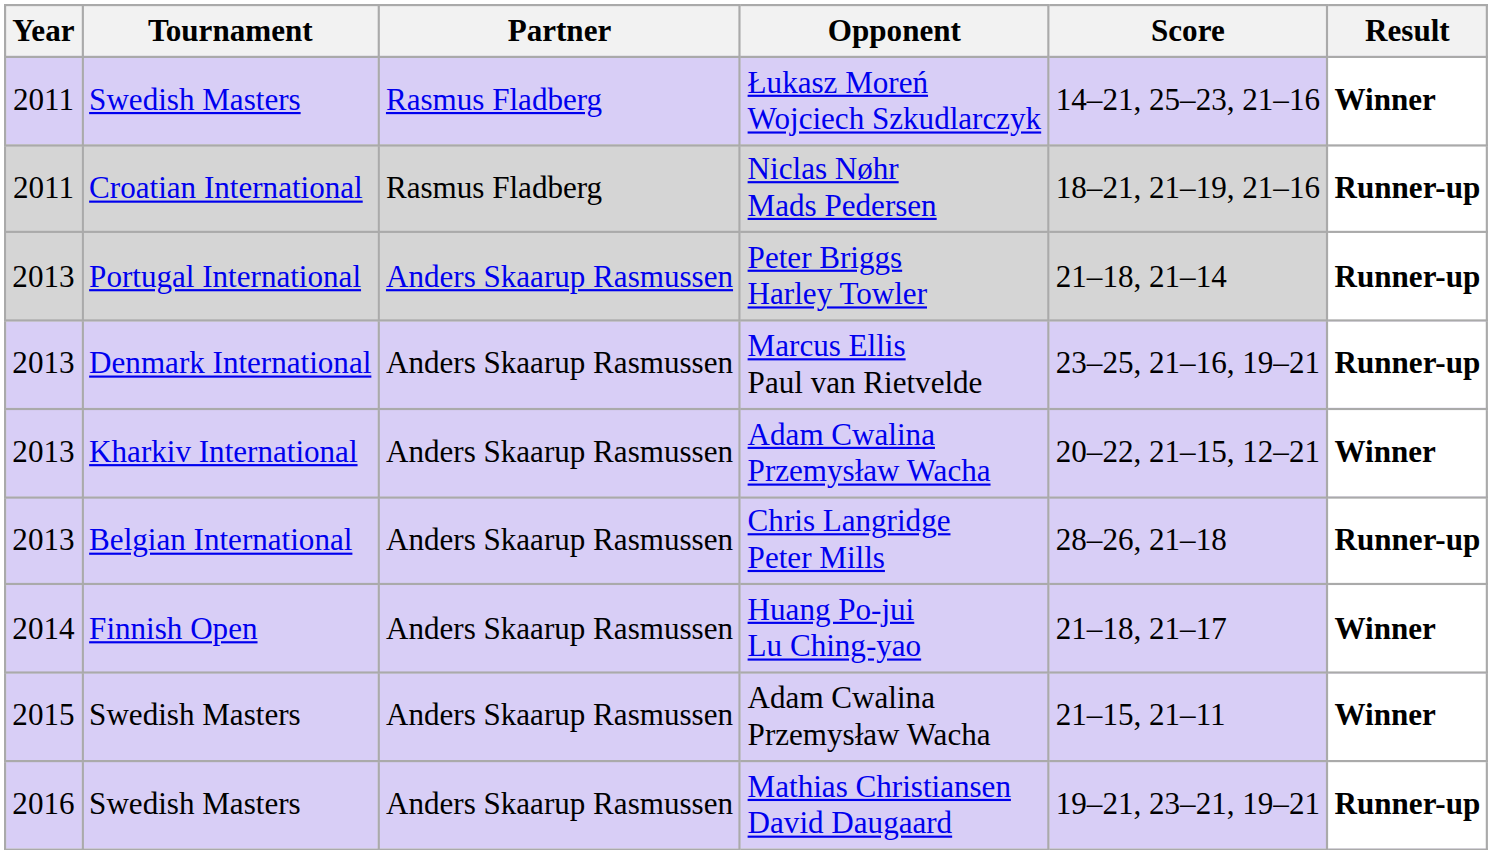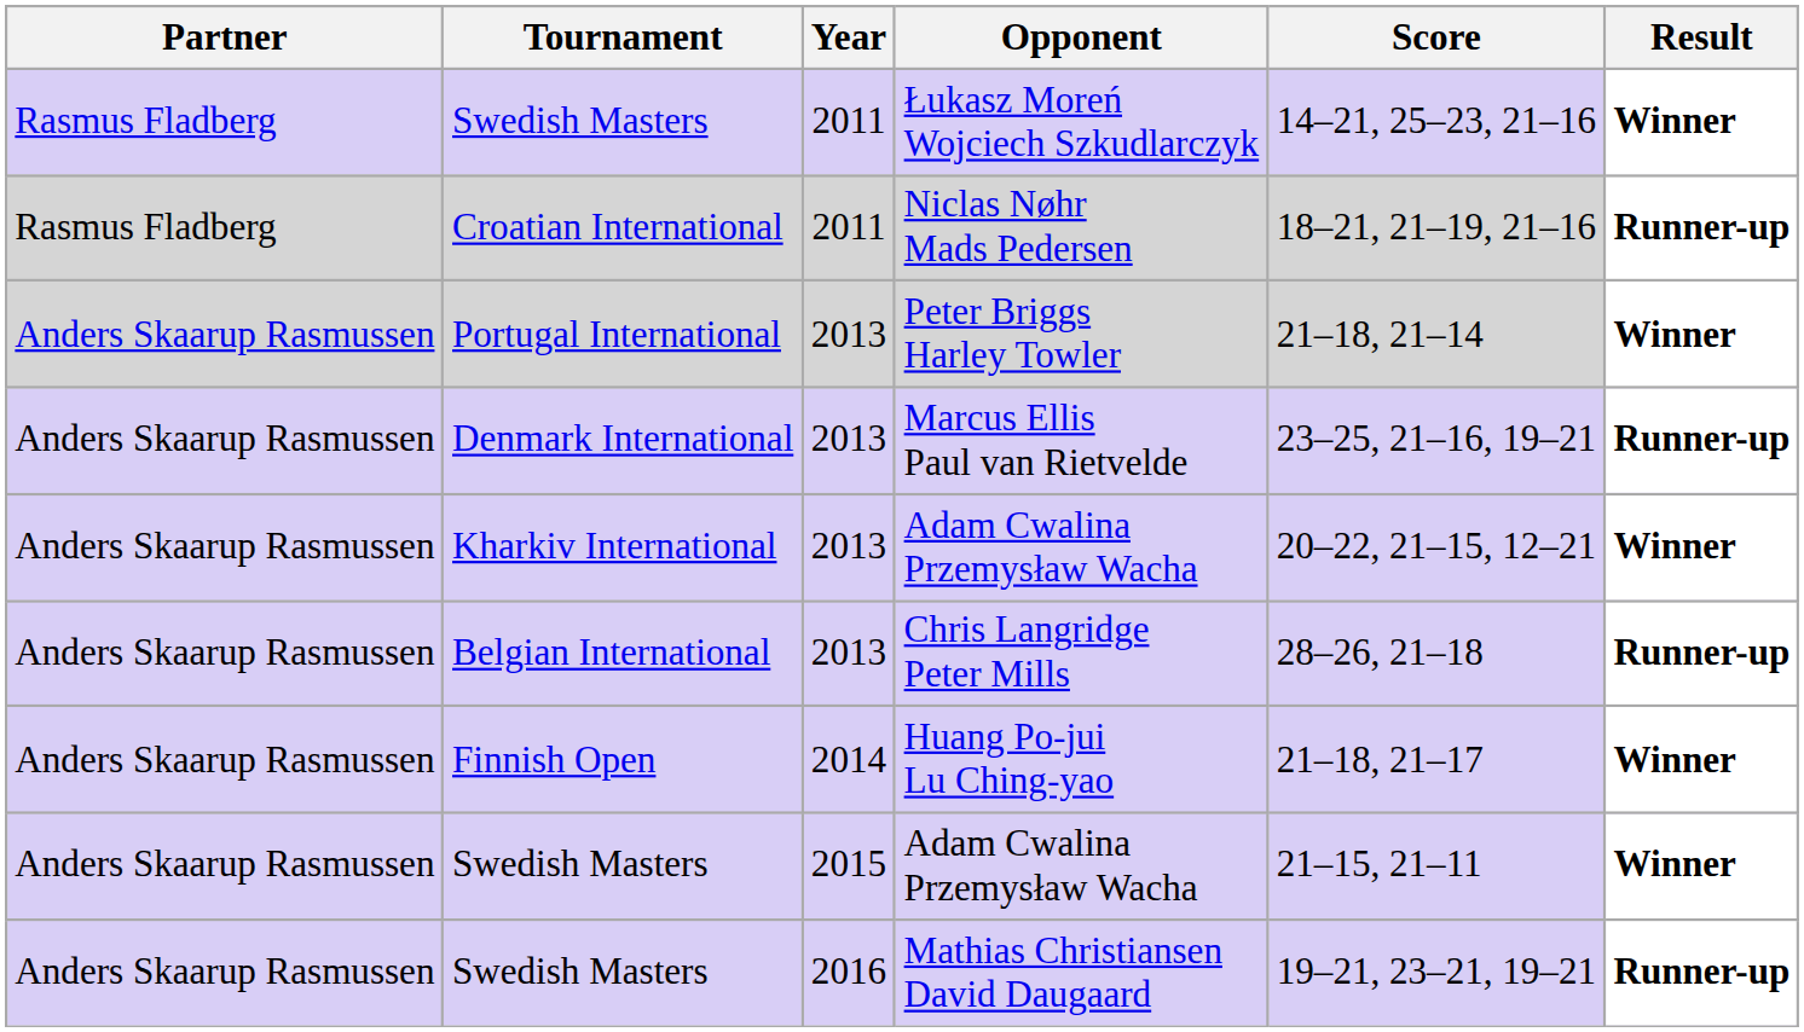 <table class="sortable wikitable" style="font-size: 90%;">
 <tr>
+<th>Partner</th>
+<th>Tournament</th>
 <th>Year</th>
-<th>Tournament</th>
-<th>Partner</th>
 <th>Opponent</th>
 <th>Score</th>
 <th>Result</th>
 </tr>
 <tr style="background:#D8CEF6">
+<td align="left"> <a href='#'>Rasmus Fladberg</a></td>
+<td align="left"><a href='#'>Swedish Masters</a></td>
 <td align="center">2011</td>
-<td align="left"><a href='#'>Swedish Masters</a></td>
-<td align="left"> <a href='#'>Rasmus Fladberg</a></td>
 <td align="left"> <a href='#'>Łukasz Moreń</a><br> <a href='#'>Wojciech Szkudlarczyk</a></td>
 <td align="left">14–21, 25–23, 21–16</td>
 <td style="text-align:left; background:white"> <strong>Winner</strong></td>
 </tr>
 <tr style="background:#D5D5D5">
+<td align="left"> Rasmus Fladberg</td>
+<td align="left"><a href='#'>Croatian International</a></td>
 <td align="center">2011</td>
-<td align="left"><a href='#'>Croatian International</a></td>
-<td align="left"> Rasmus Fladberg</td>
 <td align="left"> <a href='#'>Niclas Nøhr</a><br> <a href='#'>Mads Pedersen</a></td>
 <td align="left">18–21, 21–19, 21–16</td>
 <td style="text-align:left; background:white"> <strong>Runner-up</strong></td>
 </tr>
 <tr style="background:#D5D5D5">
+<td align="left"> <a href='#'>Anders Skaarup Rasmussen</a></td>
+<td align="left"><a href='#'>Portugal International</a></td>
 <td align="center">2013</td>
-<td align="left"><a href='#'>Portugal International</a></td>
-<td align="left"> <a href='#'>Anders Skaarup Rasmussen</a></td>
 <td align="left"> <a href='#'>Peter Briggs</a><br> <a href='#'>Harley Towler</a></td>
 <td align="left">21–18, 21–14</td>
-<td style="text-align:left; background:white"> <strong>Runner-up</strong></td>
+<td style="text-align:left; background:white"> <strong>Winner</strong></td>
 </tr>
 <tr style="background:#D8CEF6">
+<td align="left"> Anders Skaarup Rasmussen</td>
+<td align="left"><a href='#'>Denmark International</a></td>
 <td align="center">2013</td>
-<td align="left"><a href='#'>Denmark International</a></td>
-<td align="left"> Anders Skaarup Rasmussen</td>
 <td align="left"> <a href='#'>Marcus Ellis</a><br> Paul van Rietvelde</td>
 <td align="left">23–25, 21–16, 19–21</td>
 <td style="text-align:left; background:white"> <strong>Runner-up</strong></td>
 </tr>
 <tr style="background:#D8CEF6">
+<td align="left"> Anders Skaarup Rasmussen</td>
+<td align="left"><a href='#'>Kharkiv International</a></td>
 <td align="center">2013</td>
-<td align="left"><a href='#'>Kharkiv International</a></td>
-<td align="left"> Anders Skaarup Rasmussen</td>
 <td align="left"> <a href='#'>Adam Cwalina</a><br> <a href='#'>Przemysław Wacha</a></td>
 <td align="left">20–22, 21–15, 12–21</td>
 <td style="text-align:left; background:white"> <strong>Winner</strong></td>
 </tr>
 <tr style="background:#D8CEF6">
+<td align="left"> Anders Skaarup Rasmussen</td>
+<td align="left"><a href='#'>Belgian International</a></td>
 <td align="center">2013</td>
-<td align="left"><a href='#'>Belgian International</a></td>
-<td align="left"> Anders Skaarup Rasmussen</td>
 <td align="left"> <a href='#'>Chris Langridge</a><br> <a href='#'>Peter Mills</a></td>
 <td align="left">28–26, 21–18</td>
 <td style="text-align:left; background:white"> <strong>Runner-up</strong></td>
 </tr>
 <tr style="background:#D8CEF6">
+<td align="left"> Anders Skaarup Rasmussen</td>
+<td align="left"><a href='#'>Finnish Open</a></td>
 <td align="center">2014</td>
-<td align="left"><a href='#'>Finnish Open</a></td>
-<td align="left"> Anders Skaarup Rasmussen</td>
 <td align="left"> <a href='#'>Huang Po-jui</a><br> <a href='#'>Lu Ching-yao</a></td>
 <td align="left">21–18, 21–17</td>
 <td style="text-align:left; background:white"> <strong>Winner</strong></td>
 </tr>
 <tr style="background:#D8CEF6">
+<td align="left"> Anders Skaarup Rasmussen</td>
+<td align="left">Swedish Masters</td>
 <td align="center">2015</td>
-<td align="left">Swedish Masters</td>
-<td align="left"> Anders Skaarup Rasmussen</td>
 <td align="left"> Adam Cwalina<br> Przemysław Wacha</td>
 <td align="left">21–15, 21–11</td>
 <td style="text-align:left; background:white"> <strong>Winner</strong></td>
 </tr>
 <tr style="background:#D8CEF6">
+<td align="left"> Anders Skaarup Rasmussen</td>
+<td align="left">Swedish Masters</td>
 <td align="center">2016</td>
-<td align="left">Swedish Masters</td>
-<td align="left"> Anders Skaarup Rasmussen</td>
 <td align="left"> <a href='#'>Mathias Christiansen</a><br> <a href='#'>David Daugaard</a></td>
 <td align="left">19–21, 23–21, 19–21</td>
 <td style="text-align:left; background:white"> <strong>Runner-up</strong></td>
 </tr>
 </table>
